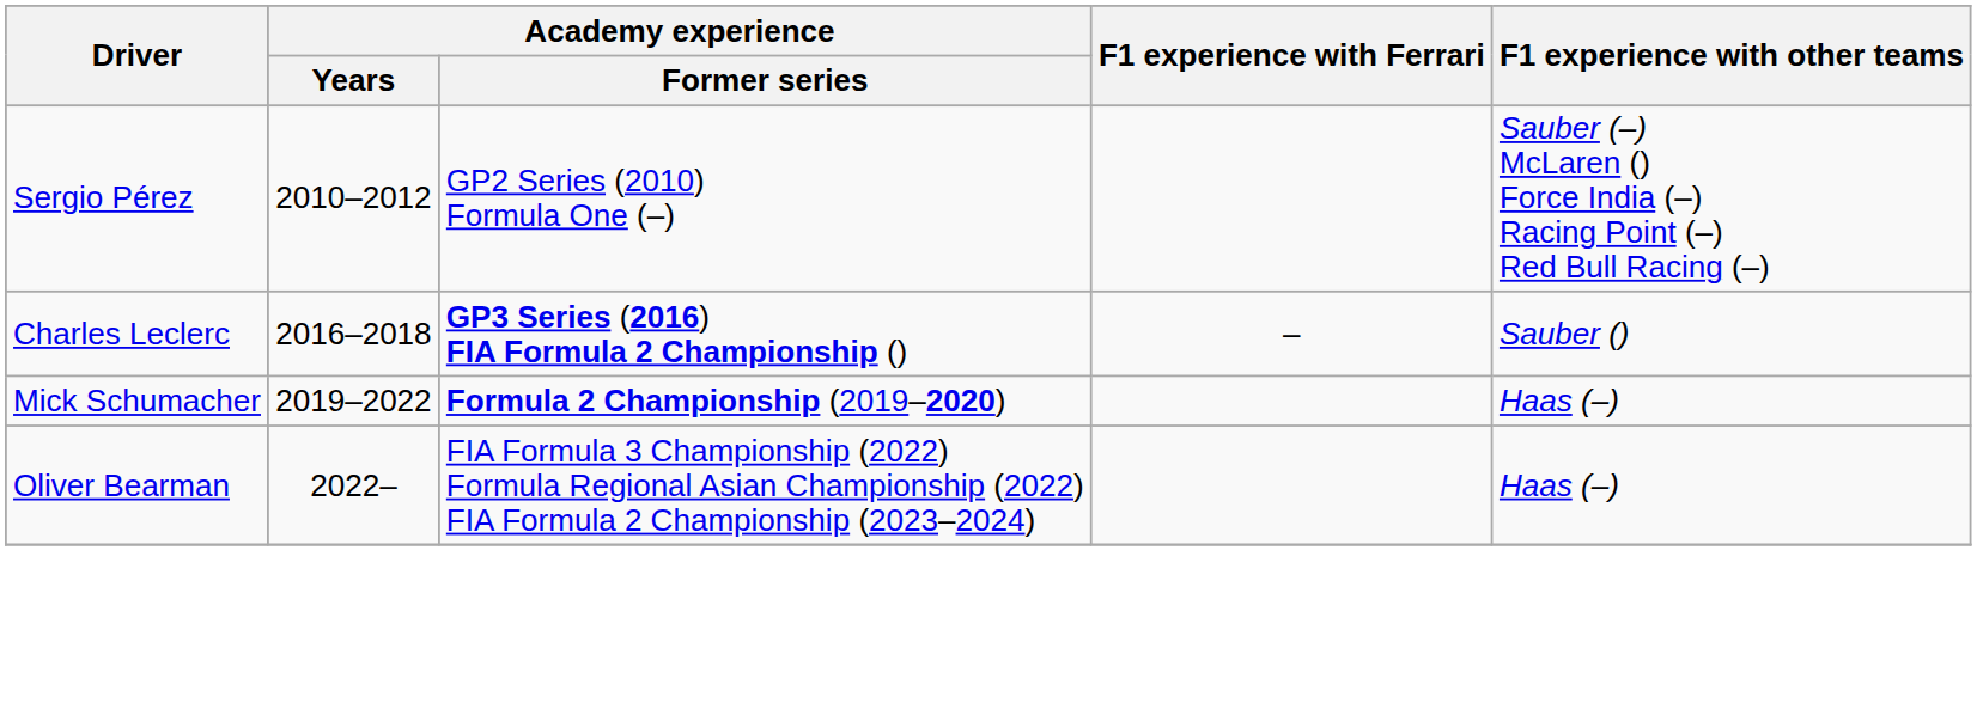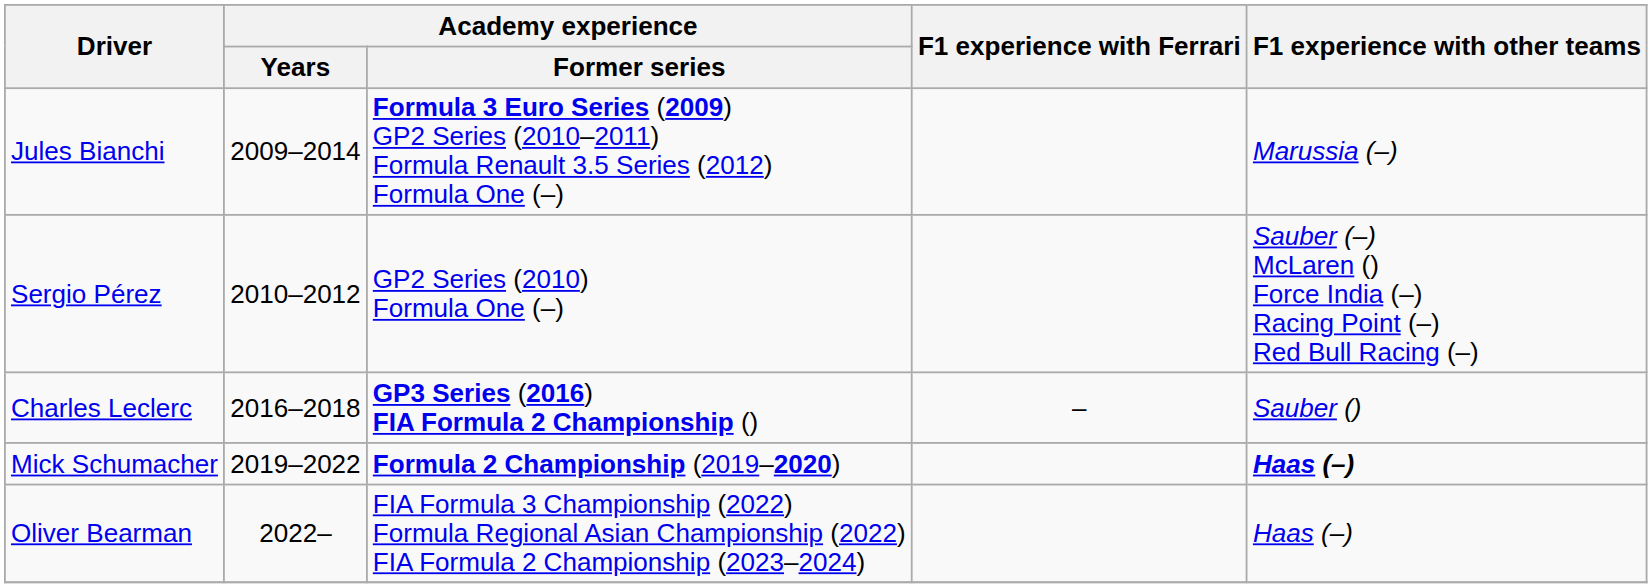 <table class="wikitable sortable" style="font-size: 90%;">
 <tr>
 <th rowspan="2">Driver</th>
 <th colspan="2">Academy experience</th>
 <th rowspan="2">F1 experience with Ferrari</th>
 <th rowspan="2">F1 experience with other teams</th>
 </tr>
 <tr>
 <th>Years</th>
 <th>Former series</th>
+</tr>
+<tr>
+<td data-sort-value="BIA"> <a href='#'>Jules Bianchi</a></td>
+<td align=center>2009–2014</td>
+<td><strong><a href='#'>Formula 3 Euro Series</a></strong> (<strong><a href='#'>2009</a></strong>)<br><a href='#'>GP2 Series</a> (<a href='#'>2010</a>–<a href='#'>2011</a>)<br><a href='#'>Formula Renault 3.5 Series</a> (<a href='#'>2012</a>)<br><a href='#'>Formula One</a> (–)</td>
+<td></td>
+<td><em><a href='#'>Marussia</a> (–)</em></td>
 </tr>
 <tr>
 <td data-sort-value="PER"> <a href='#'>Sergio Pérez</a></td>
 <td align=center>2010–2012</td>
 <td><a href='#'>GP2 Series</a> (<a href='#'>2010</a>)<br><a href='#'>Formula One</a> (–)</td>
 <td></td>
 <td><em><a href='#'>Sauber</a> (–)</em><br><a href='#'>McLaren</a> ()<br><a href='#'>Force India</a> (–)<br><a href='#'>Racing Point</a> (–)<br><a href='#'>Red Bull Racing</a> (–)</td>
 </tr>
 <tr>
 <td data-sort-value="LEC"> <a href='#'>Charles Leclerc</a></td>
 <td align=center>2016–2018</td>
 <td><strong><a href='#'>GP3 Series</a></strong> (<strong><a href='#'>2016</a></strong>)<br><strong><a href='#'>FIA Formula 2 Championship</a></strong> (<strong></strong>)</td>
 <td align=center>–</td>
 <td><em><a href='#'>Sauber</a> ()</em></td>
 </tr>
 <tr>
 <td data-sort-value="SCH"> <a href='#'>Mick Schumacher</a></td>
 <td align=center>2019–2022</td>
 <td><strong><a href='#'>Formula 2 Championship</a></strong> (<a href='#'>2019</a>–<strong><a href='#'>2020</a></strong>)</td>
 <td></td>
-<td><em><a href='#'>Haas</a> (–)</em></td>
+<td><strong><em><a href='#'>Haas</a> (–)</em></strong></td>
 </tr>
 <tr>
 <td data-sort-value="BEA"> <a href='#'>Oliver Bearman</a></td>
 <td align=center>2022–</td>
 <td><a href='#'>FIA Formula 3 Championship</a> (<a href='#'>2022</a>)<br><a href='#'>Formula Regional Asian Championship</a> (<a href='#'>2022</a>)<br><a href='#'>FIA Formula 2 Championship</a> (<a href='#'>2023</a>–<a href='#'>2024</a>)</td>
 <td align=center></td>
 <td><em><a href='#'>Haas</a> (–)</em></td>
 </tr>
 <tr>
 </tr>
 </table>
